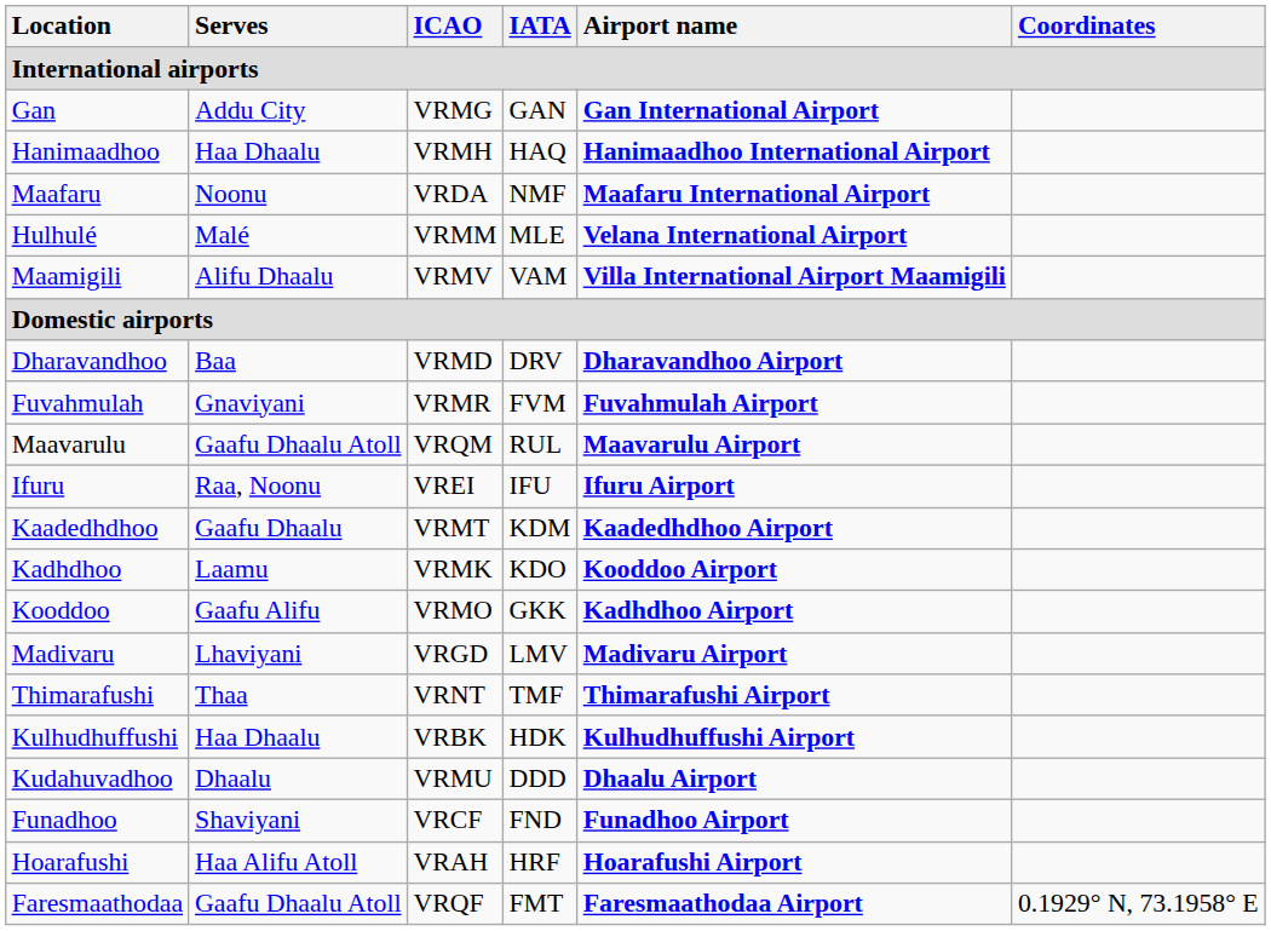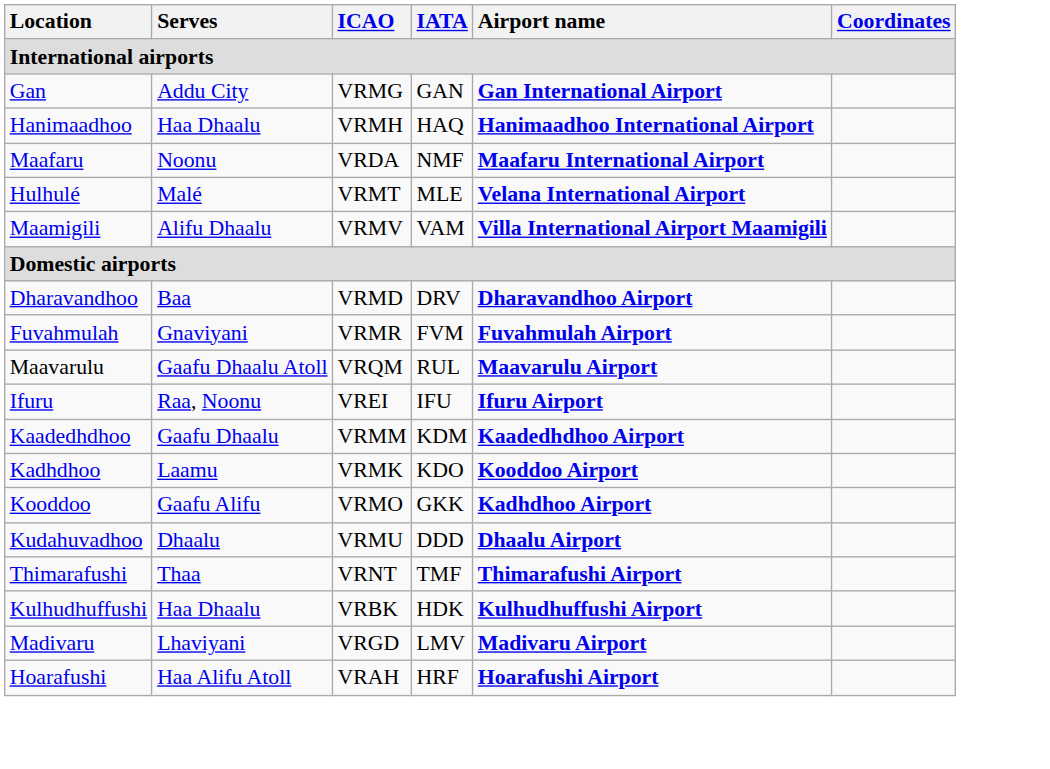 <table class="wikitable sortable static-row-numbers static-row-header-text" style="font-size:100%;">
 <tr valign="baseline">
 <th style="text-align:left;">Location</th>
 <th style="text-align:left;">Serves</th>
 <th style="text-align:left;"><a href='#'>ICAO</a></th>
 <th style="text-align:left;"><a href='#'>IATA</a></th>
 <th style="text-align:left;">Airport name</th>
 <th style="text-align:left;"><a href='#'>Coordinates</a></th>
 </tr>
 <tr class="sortbottom">
 <th colspan="6" style="text-align:left; background:#DDDDDD;">International airports</th>
 </tr>
 <tr valign="top">
 <td><a href='#'>Gan</a></td>
 <td><a href='#'>Addu City</a></td>
 <td>VRMG</td>
 <td>GAN</td>
 <td><strong><a href='#'>Gan International Airport</a></strong></td>
 <td></td>
 </tr>
 <tr valign="top">
 <td><a href='#'>Hanimaadhoo</a></td>
 <td><a href='#'>Haa Dhaalu</a></td>
 <td>VRMH</td>
 <td>HAQ</td>
 <td><strong><a href='#'>Hanimaadhoo International Airport</a></strong></td>
 <td></td>
 </tr>
 <tr valign="top">
 <td><a href='#'>Maafaru</a></td>
 <td><a href='#'>Noonu</a></td>
 <td>VRDA</td>
 <td>NMF</td>
 <td><strong><a href='#'>Maafaru International Airport</a></strong></td>
 <td></td>
 </tr>
 <tr valign="top">
 <td><a href='#'>Hulhulé</a></td>
 <td><a href='#'>Malé</a></td>
-<td>VRMM</td>
+<td>VRMT</td>
 <td>MLE</td>
 <td><strong><a href='#'>Velana International Airport</a></strong></td>
 <td></td>
 </tr>
 <tr valign="top">
 <td><a href='#'>Maamigili</a></td>
 <td><a href='#'>Alifu Dhaalu</a></td>
 <td>VRMV</td>
 <td>VAM</td>
 <td><strong><a href='#'>Villa International Airport Maamigili</a></strong></td>
 <td></td>
 </tr>
 <tr class="sortbottom">
 <th colspan="6" style="text-align:left; background:#DDDDDD;">Domestic airports</th>
 </tr>
 <tr valign="top">
 <td><a href='#'>Dharavandhoo</a></td>
 <td><a href='#'>Baa</a></td>
 <td>VRMD</td>
 <td>DRV</td>
 <td><strong><a href='#'>Dharavandhoo Airport</a></strong></td>
 <td></td>
 </tr>
 <tr valign="top">
 <td><a href='#'>Fuvahmulah</a></td>
 <td><a href='#'>Gnaviyani</a></td>
 <td>VRMR</td>
 <td>FVM</td>
 <td><strong><a href='#'>Fuvahmulah Airport</a></strong></td>
 <td></td>
 </tr>
 <tr valign="top">
 <td>Maavarulu</td>
 <td><a href='#'>Gaafu Dhaalu Atoll</a></td>
 <td>VRQM</td>
 <td>RUL</td>
 <td><strong><a href='#'>Maavarulu Airport</a></strong></td>
 <td></td>
 </tr>
 <tr valign="top">
 <td><a href='#'>Ifuru</a></td>
 <td><a href='#'>Raa</a>, <a href='#'>Noonu</a></td>
 <td>VREI</td>
 <td>IFU</td>
 <td><strong><a href='#'>Ifuru Airport</a></strong></td>
 <td></td>
 </tr>
 <tr valign="top">
 <td><a href='#'>Kaadedhdhoo</a></td>
 <td><a href='#'>Gaafu Dhaalu</a></td>
-<td>VRMT</td>
+<td>VRMM</td>
 <td>KDM</td>
 <td><strong><a href='#'>Kaadedhdhoo Airport</a></strong></td>
 <td></td>
 </tr>
 <tr valign="top">
 <td><a href='#'>Kadhdhoo</a></td>
 <td><a href='#'>Laamu</a></td>
 <td>VRMK</td>
 <td>KDO</td>
 <td><strong><a href='#'>Kooddoo Airport</a></strong></td>
 <td></td>
 </tr>
 <tr valign="top">
 <td><a href='#'>Kooddoo</a></td>
 <td><a href='#'>Gaafu Alifu</a></td>
 <td>VRMO</td>
 <td>GKK</td>
 <td><strong><a href='#'>Kadhdhoo Airport</a></strong></td>
 <td></td>
 </tr>
 <tr valign="top">
-<td><a href='#'>Madivaru</a></td>
-<td><a href='#'>Lhaviyani</a></td>
-<td>VRGD</td>
-<td>LMV</td>
-<td><strong><a href='#'>Madivaru Airport</a></strong></td>
+<td><a href='#'>Kudahuvadhoo</a></td>
+<td><a href='#'>Dhaalu</a></td>
+<td>VRMU</td>
+<td>DDD</td>
+<td><strong><a href='#'>Dhaalu Airport</a></strong></td>
 <td></td>
 </tr>
 <tr valign="top">
 <td><a href='#'>Thimarafushi</a></td>
 <td><a href='#'>Thaa</a></td>
 <td>VRNT</td>
 <td>TMF</td>
 <td><strong><a href='#'>Thimarafushi Airport</a></strong></td>
 <td></td>
 </tr>
 <tr valign="top">
 <td><a href='#'>Kulhudhuffushi</a></td>
 <td><a href='#'>Haa Dhaalu</a></td>
 <td>VRBK</td>
 <td>HDK</td>
 <td><strong><a href='#'>Kulhudhuffushi Airport</a></strong></td>
 <td></td>
 </tr>
 <tr valign="top">
-<td><a href='#'>Kudahuvadhoo</a></td>
-<td><a href='#'>Dhaalu</a></td>
-<td>VRMU</td>
-<td>DDD</td>
-<td><strong><a href='#'>Dhaalu Airport</a></strong></td>
-<td></td>
-</tr>
-<tr valign="top">
-<td><a href='#'>Funadhoo</a></td>
-<td><a href='#'>Shaviyani</a></td>
-<td>VRCF</td>
-<td>FND</td>
-<td><strong><a href='#'>Funadhoo Airport</a></strong></td>
+<td><a href='#'>Madivaru</a></td>
+<td><a href='#'>Lhaviyani</a></td>
+<td>VRGD</td>
+<td>LMV</td>
+<td><strong><a href='#'>Madivaru Airport</a></strong></td>
 <td></td>
 </tr>
 <tr valign="top">
 <td><a href='#'>Hoarafushi</a></td>
 <td><a href='#'>Haa Alifu Atoll</a></td>
 <td>VRAH</td>
 <td>HRF</td>
 <td><strong><a href='#'>Hoarafushi Airport</a></strong></td>
 <td></td>
 </tr>
-<tr valign="top">
-<td><a href='#'>Faresmaathodaa</a></td>
-<td><a href='#'>Gaafu Dhaalu Atoll</a></td>
-<td>VRQF</td>
-<td>FMT</td>
-<td><strong><a href='#'>Faresmaathodaa Airport</a></strong></td>
-<td>0.1929° N, 73.1958° E</td>
-</tr>
 </table>
